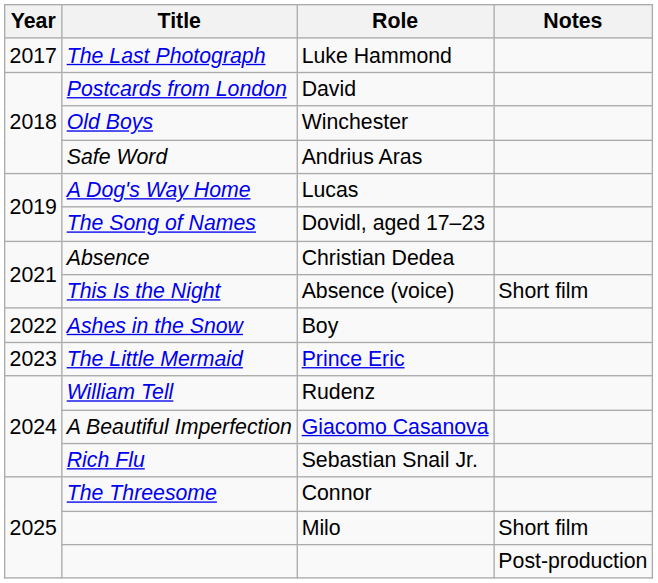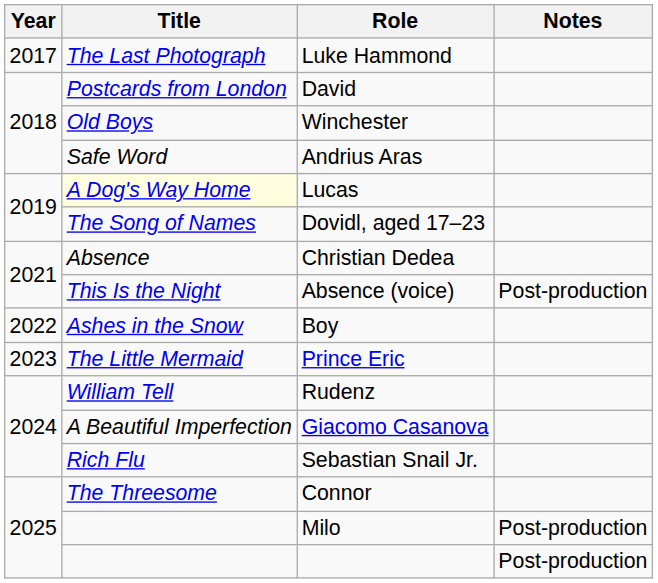 <table class="wikitable plainrowheaders sortable">
 <tr>
 <th scope="col">Year</th>
 <th scope="col">Title</th>
 <th scope="col">Role</th>
 <th scope="col" class="unsortable">Notes</th>
 </tr>
 <tr>
 <td>2017</td>
 <td><em><a href='#'>The Last Photograph</a></em></td>
 <td>Luke Hammond</td>
 <td></td>
 </tr>
 <tr>
 <td rowspan=3>2018</td>
 <td><em><a href='#'>Postcards from London</a></em></td>
 <td>David</td>
 <td></td>
 </tr>
 <tr>
 <td><em><a href='#'>Old Boys</a></em></td>
 <td>Winchester</td>
 <td></td>
 </tr>
 <tr>
 <td><em>Safe Word</em></td>
 <td>Andrius Aras</td>
 <td></td>
 </tr>
 <tr>
 <td rowspan=2>2019</td>
-<td><em><a href='#'>A Dog's Way Home</a></em></td>
+<td style="background: lightyellow;"><em><a href='#'>A Dog's Way Home</a></em></td>
 <td>Lucas</td>
 <td></td>
 </tr>
 <tr>
 <td><em><a href='#'>The Song of Names</a></em></td>
 <td>Dovidl, aged 17–23</td>
 <td></td>
 </tr>
 <tr>
 <td rowspan=2>2021</td>
 <td><em>Absence</em></td>
 <td>Christian Dedea</td>
 <td></td>
 </tr>
 <tr>
 <td><em><a href='#'>This Is the Night</a></em></td>
 <td>Absence (voice)</td>
-<td>Short film</td>
+<td>Post-production</td>
 </tr>
 <tr>
 <td>2022</td>
 <td><em><a href='#'>Ashes in the Snow</a></em></td>
 <td>Boy</td>
 <td></td>
 </tr>
 <tr>
 <td>2023</td>
 <td><em><a href='#'>The Little Mermaid</a></em></td>
 <td><a href='#'>Prince Eric</a></td>
 <td></td>
 </tr>
 <tr>
 <td rowspan=3>2024</td>
 <td><em><a href='#'>William Tell</a></em></td>
 <td>Rudenz</td>
 <td></td>
 </tr>
 <tr>
 <td><em>A Beautiful Imperfection</em></td>
 <td><a href='#'>Giacomo Casanova</a></td>
 <td></td>
 </tr>
 <tr>
 <td><em><a href='#'>Rich Flu</a></em></td>
 <td>Sebastian Snail Jr.</td>
 <td></td>
 </tr>
 <tr>
 <td rowspan=3>2025</td>
 <td><em><a href='#'>The Threesome</a></em></td>
 <td>Connor</td>
 <td></td>
 </tr>
 <tr>
 <td></td>
 <td>Milo</td>
-<td>Short film</td>
+<td>Post-production</td>
 </tr>
 <tr>
 <td></td>
 <td></td>
 <td>Post-production</td>
 </tr>
 </table>
